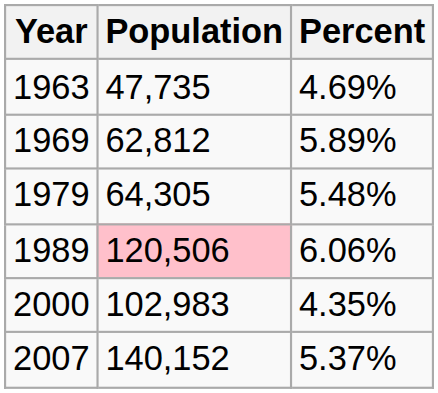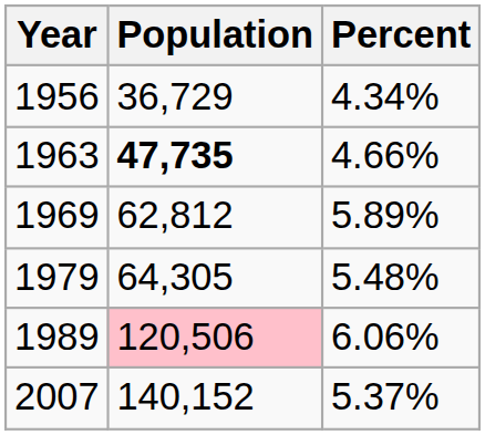 <table class="wikitable sortable">
 <tr>
 <th>Year</th>
 <th>Population</th>
 <th>Percent</th>
 </tr>
 <tr>
+<td>1956</td>
+<td>36,729</td>
+<td>4.34%</td>
+</tr>
+<tr>
 <td>1963</td>
-<td>47,735</td>
-<td>4.69%</td>
+<td><strong>47,735</strong></td>
+<td>4.66%</td>
 </tr>
 <tr>
 <td>1969</td>
 <td>62,812</td>
 <td>5.89%</td>
 </tr>
 <tr>
 <td>1979</td>
 <td>64,305</td>
 <td>5.48%</td>
 </tr>
 <tr>
 <td>1989</td>
 <td style="background: pink;">120,506</td>
 <td>6.06%</td>
 </tr>
 <tr>
-<td>2000</td>
-<td>102,983</td>
-<td>4.35%</td>
-</tr>
-<tr>
 <td>2007</td>
 <td>140,152</td>
 <td>5.37%</td>
 </tr>
 </table>
